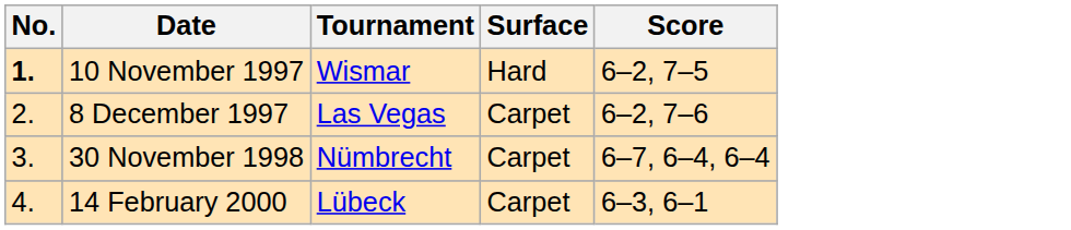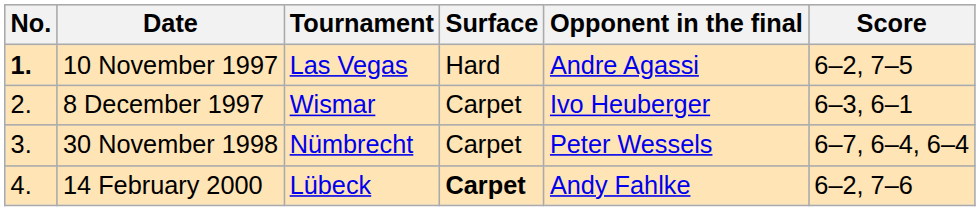 <table class="wikitable">
 <tr>
 <th>No.</th>
 <th>Date</th>
 <th>Tournament</th>
 <th>Surface</th>
+<th>Opponent in the final</th>
 <th>Score</th>
 </tr>
 <tr bgcolor="moccasin">
 <td><strong>1.</strong></td>
 <td>10 November 1997</td>
-<td><a href='#'>Wismar</a></td>
+<td><a href='#'>Las Vegas</a></td>
 <td>Hard</td>
+<td> <a href='#'>Andre Agassi</a></td>
 <td>6–2, 7–5</td>
 </tr>
 <tr bgcolor="moccasin">
 <td>2.</td>
 <td>8 December 1997</td>
-<td><a href='#'>Las Vegas</a></td>
+<td><a href='#'>Wismar</a></td>
 <td>Carpet</td>
-<td>6–2, 7–6</td>
+<td> <a href='#'>Ivo Heuberger</a></td>
+<td>6–3, 6–1</td>
 </tr>
 <tr bgcolor="moccasin">
 <td>3.</td>
 <td>30 November 1998</td>
 <td><a href='#'>Nümbrecht</a></td>
 <td>Carpet</td>
+<td> <a href='#'>Peter Wessels</a></td>
 <td>6–7, 6–4, 6–4</td>
 </tr>
 <tr bgcolor="moccasin">
 <td>4.</td>
 <td>14 February 2000</td>
 <td><a href='#'>Lübeck</a></td>
-<td>Carpet</td>
-<td>6–3, 6–1</td>
+<td><strong>Carpet</strong></td>
+<td> <a href='#'>Andy Fahlke</a></td>
+<td>6–2, 7–6</td>
 </tr>
 </table>
